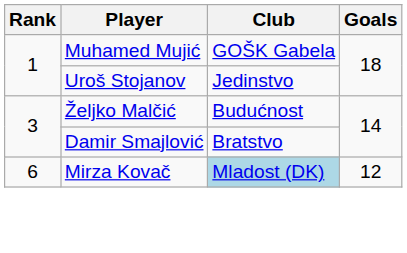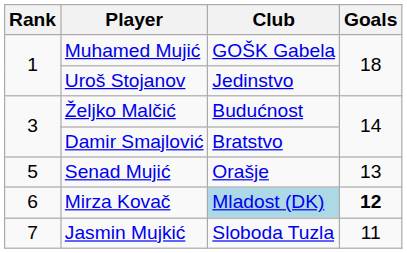 <table class="wikitable" style="text-align:center">
 <tr>
 <th>Rank</th>
 <th>Player</th>
 <th>Club</th>
 <th>Goals</th>
 </tr>
 <tr>
 <td rowspan="2">1</td>
 <td align="left"> <a href='#'>Muhamed Mujić</a></td>
 <td align="left"><a href='#'>GOŠK Gabela</a></td>
 <td rowspan="2">18</td>
 </tr>
 <tr>
 <td align="left"> <a href='#'>Uroš Stojanov</a></td>
 <td align="left"><a href='#'>Jedinstvo</a></td>
 </tr>
 <tr>
 <td rowspan="2">3</td>
 <td align="left"> <a href='#'>Željko Malčić</a></td>
 <td align="left"><a href='#'>Budućnost</a></td>
 <td rowspan="2">14</td>
 </tr>
 <tr>
 <td align="left"> <a href='#'>Damir Smajlović</a></td>
 <td align="left"><a href='#'>Bratstvo</a></td>
 </tr>
 <tr>
+<td>5</td>
+<td align="left"> <a href='#'>Senad Mujić</a></td>
+<td align="left"><a href='#'>Orašje</a></td>
+<td>13</td>
+</tr>
+<tr>
 <td>6</td>
 <td align="left"> <a href='#'>Mirza Kovač</a></td>
 <td align="left" style="background: lightblue;"><a href='#'>Mladost (DK)</a></td>
-<td>12</td>
+<td><strong>12</strong></td>
+</tr>
+<tr>
+<td>7</td>
+<td align="left"> <a href='#'>Jasmin Mujkić</a></td>
+<td align="left"><a href='#'>Sloboda Tuzla</a></td>
+<td>11</td>
 </tr>
 </table>
